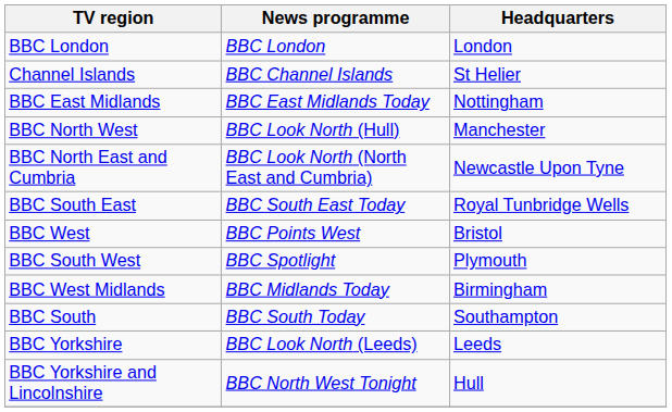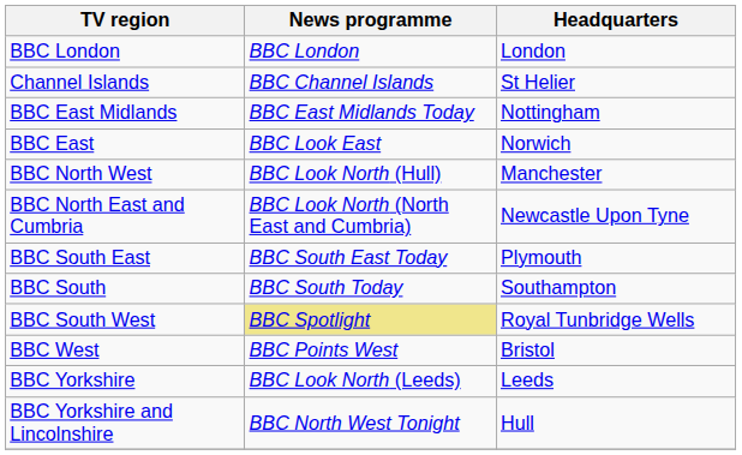 <table class=wikitable>
 <tr>
 <th width=190>TV region</th>
 <th width="200">News programme</th>
 <th width="190">Headquarters</th>
 </tr>
 <tr>
 <td><a href='#'>BBC London</a></td>
 <td><a href='#'><em>BBC London</em></a></td>
 <td><a href='#'>London</a></td>
 </tr>
 <tr>
 <td><a href='#'>Channel Islands</a></td>
 <td><a href='#'><em>BBC Channel Islands</em></a></td>
 <td><a href='#'>St Helier</a></td>
 </tr>
 <tr>
 <td><a href='#'>BBC East Midlands</a></td>
 <td><em><a href='#'>BBC East Midlands Today</a></em></td>
 <td><a href='#'>Nottingham</a></td>
 </tr>
 <tr>
+<td><a href='#'>BBC East</a></td>
+<td><em><a href='#'>BBC Look East</a></em></td>
+<td><a href='#'>Norwich</a></td>
+</tr>
+<tr>
 <td><a href='#'>BBC North West</a></td>
 <td><a href='#'><em>BBC Look North</em> (Hull)</a></td>
 <td><a href='#'>Manchester</a></td>
 </tr>
 <tr>
 <td><a href='#'>BBC North East and Cumbria</a></td>
 <td><a href='#'><em>BBC Look North</em> (North East and Cumbria)</a></td>
 <td><a href='#'>Newcastle Upon Tyne</a></td>
 </tr>
 <tr>
 <td><a href='#'>BBC South East</a></td>
 <td><em><a href='#'>BBC South East Today</a></em></td>
+<td><a href='#'>Plymouth</a></td>
+</tr>
+<tr>
+<td><a href='#'>BBC South</a></td>
+<td><em><a href='#'>BBC South Today</a></em></td>
+<td><a href='#'>Southampton</a></td>
+</tr>
+<tr>
+<td><a href='#'>BBC South West</a></td>
+<td style="background: khaki;"><a href='#'><em>BBC Spotlight</em></a></td>
 <td><a href='#'>Royal Tunbridge Wells</a></td>
 </tr>
 <tr>
 <td><a href='#'>BBC West</a></td>
 <td><em><a href='#'>BBC Points West</a></em></td>
 <td><a href='#'>Bristol</a></td>
-</tr>
-<tr>
-<td><a href='#'>BBC South West</a></td>
-<td><a href='#'><em>BBC Spotlight</em></a></td>
-<td><a href='#'>Plymouth</a></td>
-</tr>
-<tr>
-<td><a href='#'>BBC West Midlands</a></td>
-<td><a href='#'><em>BBC Midlands Today</em></a></td>
-<td><a href='#'>Birmingham</a></td>
-</tr>
-<tr>
-<td><a href='#'>BBC South</a></td>
-<td><em><a href='#'>BBC South Today</a></em></td>
-<td><a href='#'>Southampton</a></td>
 </tr>
 <tr>
 <td><a href='#'>BBC Yorkshire</a></td>
 <td><a href='#'><em>BBC Look North</em> (Leeds)</a></td>
 <td><a href='#'>Leeds</a></td>
 </tr>
 <tr>
 <td><a href='#'>BBC Yorkshire and Lincolnshire</a></td>
 <td><em><a href='#'>BBC North West Tonight</a></em></td>
 <td><a href='#'>Hull</a></td>
 </tr>
 <tr>
 </tr>
 </table>
